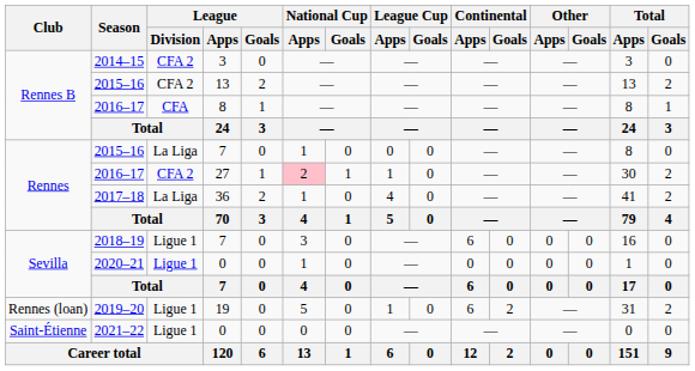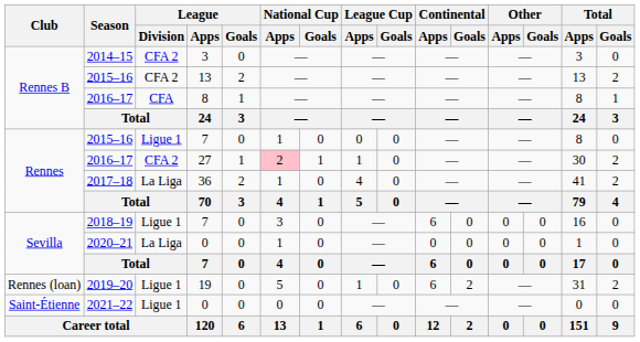 <table class="wikitable" style="text-align:center">
 <tr>
 <th rowspan="2">Club</th>
 <th rowspan="2">Season</th>
 <th colspan="3">League</th>
 <th colspan="2">National Cup</th>
 <th colspan="2">League Cup</th>
 <th colspan="2">Continental</th>
 <th colspan="2">Other</th>
 <th colspan="2">Total</th>
 </tr>
 <tr>
 <th>Division</th>
 <th>Apps</th>
 <th>Goals</th>
 <th>Apps</th>
 <th>Goals</th>
 <th>Apps</th>
 <th>Goals</th>
 <th>Apps</th>
 <th>Goals</th>
 <th>Apps</th>
 <th>Goals</th>
 <th>Apps</th>
 <th>Goals</th>
 </tr>
 <tr>
 <td rowspan="4"><a href='#'>Rennes B</a></td>
 <td><a href='#'>2014–15</a></td>
 <td><a href='#'>CFA 2</a></td>
 <td>3</td>
 <td>0</td>
 <td colspan="2">—</td>
 <td colspan="2">—</td>
 <td colspan="2">—</td>
 <td colspan="2">—</td>
 <td>3</td>
 <td>0</td>
 </tr>
 <tr>
 <td><a href='#'>2015–16</a></td>
 <td>CFA 2</td>
 <td>13</td>
 <td>2</td>
 <td colspan="2">—</td>
 <td colspan="2">—</td>
 <td colspan="2">—</td>
 <td colspan="2">—</td>
 <td>13</td>
 <td>2</td>
 </tr>
 <tr>
 <td><a href='#'>2016–17</a></td>
 <td><a href='#'>CFA</a></td>
 <td>8</td>
 <td>1</td>
 <td colspan="2">—</td>
 <td colspan="2">—</td>
 <td colspan="2">—</td>
 <td colspan="2">—</td>
 <td>8</td>
 <td>1</td>
 </tr>
 <tr>
 <th colspan="2">Total</th>
 <th>24</th>
 <th>3</th>
 <th colspan="2">—</th>
 <th colspan="2">—</th>
 <th colspan="2">—</th>
 <th colspan="2">—</th>
 <th>24</th>
 <th>3</th>
 </tr>
 <tr>
 <td rowspan="4"><a href='#'>Rennes</a></td>
 <td><a href='#'>2015–16</a></td>
-<td>La Liga</td>
+<td><a href='#'>Ligue 1</a></td>
 <td>7</td>
 <td>0</td>
 <td>1</td>
 <td>0</td>
 <td>0</td>
 <td>0</td>
 <td colspan="2">—</td>
 <td colspan="2">—</td>
 <td>8</td>
 <td>0</td>
 </tr>
 <tr>
 <td><a href='#'>2016–17</a></td>
 <td><a href='#'>CFA 2</a></td>
 <td>27</td>
 <td>1</td>
 <td style="background: pink;">2</td>
 <td>1</td>
 <td>1</td>
 <td>0</td>
 <td colspan="2">—</td>
 <td colspan="2">—</td>
 <td>30</td>
 <td>2</td>
 </tr>
 <tr>
 <td><a href='#'>2017–18</a></td>
 <td>La Liga</td>
 <td>36</td>
 <td>2</td>
 <td>1</td>
 <td>0</td>
 <td>4</td>
 <td>0</td>
 <td colspan="2">—</td>
 <td colspan="2">—</td>
 <td>41</td>
 <td>2</td>
 </tr>
 <tr>
 <th colspan="2">Total</th>
 <th>70</th>
 <th>3</th>
 <th>4</th>
 <th>1</th>
 <th>5</th>
 <th>0</th>
 <th colspan="2">—</th>
 <th colspan="2">—</th>
 <th>79</th>
 <th>4</th>
 </tr>
 <tr>
 <td rowspan="3"><a href='#'>Sevilla</a></td>
 <td><a href='#'>2018–19</a></td>
 <td>Ligue 1</td>
 <td>7</td>
 <td>0</td>
 <td>3</td>
 <td>0</td>
 <td colspan="2">—</td>
 <td>6</td>
 <td>0</td>
 <td>0</td>
 <td>0</td>
 <td>16</td>
 <td>0</td>
 </tr>
 <tr>
 <td><a href='#'>2020–21</a></td>
-<td><a href='#'>Ligue 1</a></td>
+<td>La Liga</td>
 <td>0</td>
 <td>0</td>
 <td>1</td>
 <td>0</td>
 <td colspan="2">—</td>
 <td>0</td>
 <td>0</td>
 <td>0</td>
 <td>0</td>
 <td>1</td>
 <td>0</td>
 </tr>
 <tr>
 <th colspan="2">Total</th>
 <th>7</th>
 <th>0</th>
 <th>4</th>
 <th>0</th>
 <th colspan="2">—</th>
 <th>6</th>
 <th>0</th>
 <th>0</th>
 <th>0</th>
 <th>17</th>
 <th>0</th>
 </tr>
 <tr>
 <td>Rennes (loan)</td>
 <td><a href='#'>2019–20</a></td>
 <td>Ligue 1</td>
 <td>19</td>
 <td>0</td>
 <td>5</td>
 <td>0</td>
 <td>1</td>
 <td>0</td>
 <td>6</td>
 <td>2</td>
 <td colspan="2">—</td>
 <td>31</td>
 <td>2</td>
 </tr>
 <tr>
 <td><a href='#'>Saint-Étienne</a></td>
 <td><a href='#'>2021–22</a></td>
 <td>Ligue 1</td>
 <td>0</td>
 <td>0</td>
 <td>0</td>
 <td>0</td>
 <td colspan="2">—</td>
 <td colspan="2">—</td>
 <td colspan="2">—</td>
 <td>0</td>
 <td>0</td>
 </tr>
 <tr>
 <th colspan="3">Career total</th>
 <th>120</th>
 <th>6</th>
 <th>13</th>
 <th>1</th>
 <th>6</th>
 <th>0</th>
 <th>12</th>
 <th>2</th>
 <th>0</th>
 <th>0</th>
 <th>151</th>
 <th>9</th>
 </tr>
 </table>
